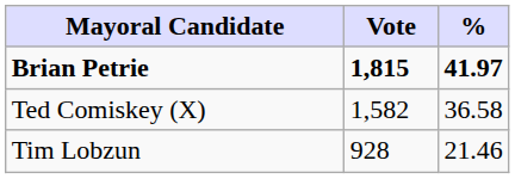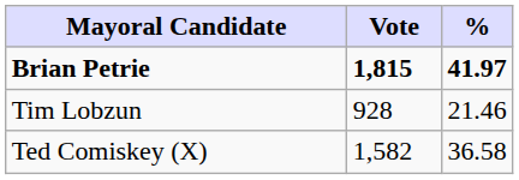 <table class="wikitable">
 <tr>
 <th style="background:#ddf; width:200px;">Mayoral Candidate</th>
 <th style="background:#ddf; width:50px;">Vote</th>
 <th style="background:#ddf; width:30px;">%</th>
 </tr>
 <tr>
 <td><strong>Brian Petrie</strong></td>
 <td><strong>1,815</strong></td>
 <td><strong>41.97</strong></td>
 </tr>
 <tr>
+<td>Tim Lobzun</td>
+<td>928</td>
+<td>21.46</td>
+</tr>
+<tr>
 <td>Ted Comiskey (X)</td>
 <td>1,582</td>
 <td>36.58</td>
 </tr>
-<tr>
-<td>Tim Lobzun</td>
-<td>928</td>
-<td>21.46</td>
-</tr>
 </table>
